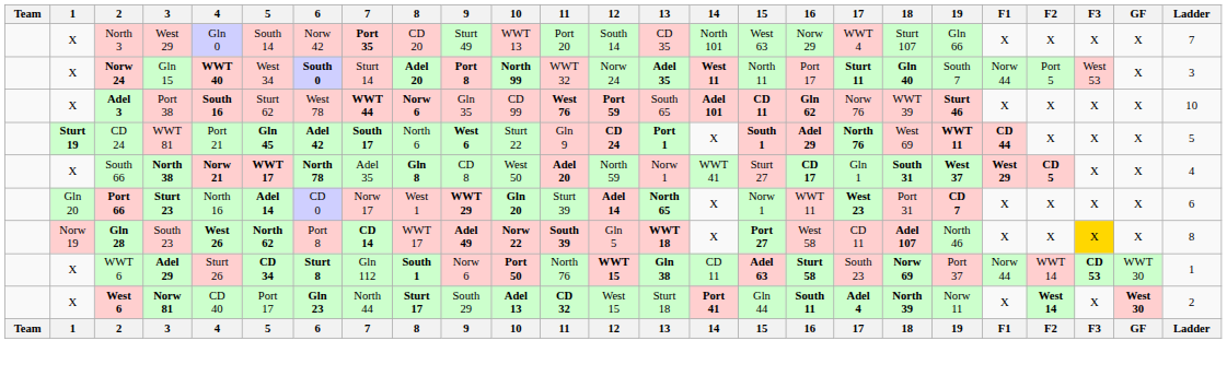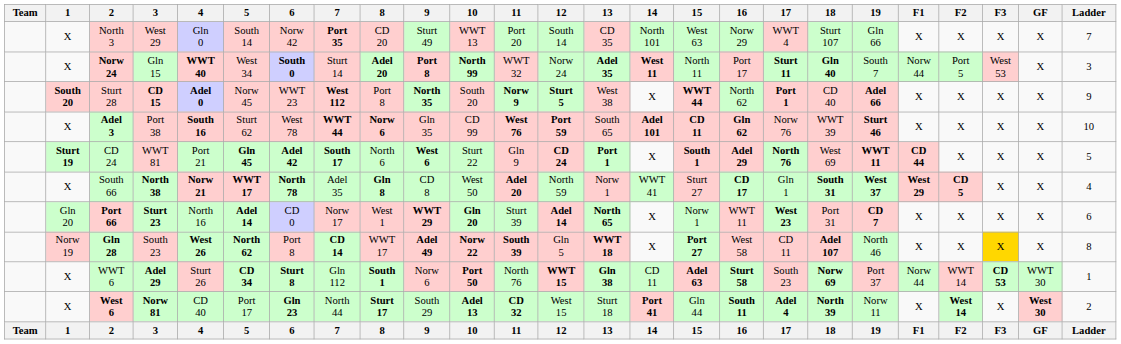 <table class="wikitable sortable" style="font-size:85%; text-align:center; width:90%">
 <tr valign="top">
 <th valign="middle">Team</th>
 <th>1</th>
 <th>2</th>
 <th>3</th>
 <th>4</th>
 <th>5</th>
 <th>6</th>
 <th>7</th>
 <th>8</th>
 <th>9</th>
 <th>10</th>
 <th>11</th>
 <th>12</th>
 <th>13</th>
 <th>14</th>
 <th>15</th>
 <th>16</th>
 <th>17</th>
 <th>18</th>
 <th>19</th>
 <th>F1</th>
 <th>F2</th>
 <th>F3</th>
 <th>GF</th>
 <th valign="middle">Ladder</th>
 </tr>
 <tr>
 <td align="left"></td>
 <td>X</td>
 <td style="background:#FFCFCF;">North<br>3</td>
 <td style="background:#FFCFCF;">West<br>29</td>
 <td style="background:#CFCFFF;">Gln<br>0</td>
 <td style="background:#FFCFCF;">South<br>14</td>
 <td style="background:#FFCFCF;">Norw<br>42</td>
 <td style="background:#FFCFCF;"><strong>Port</strong><br><strong>35</strong></td>
 <td style="background:#FFCFCF;">CD<br>20</td>
 <td style="background:#cfc;">Sturt<br>49</td>
 <td style="background:#FFCFCF;">WWT<br>13</td>
 <td style="background:#cfc;">Port<br>20</td>
 <td style="background:#cfc;">South<br>14</td>
 <td style="background:#FFCFCF;">CD<br>35</td>
 <td style="background:#cfc;">North<br>101</td>
 <td style="background:#cfc;">West<br>63</td>
 <td style="background:#cfc;">Norw<br>29</td>
 <td style="background:#FFCFCF;">WWT<br>4</td>
 <td style="background:#cfc;">Sturt<br>107</td>
 <td style="background:#cfc;">Gln<br>66</td>
 <td>X</td>
 <td>X</td>
 <td>X</td>
 <td>X</td>
 <td>7</td>
 </tr>
 <tr>
 <td align="left"></td>
 <td>X</td>
 <td style="background:#FFCFCF;"><strong>Norw</strong><br><strong>24</strong></td>
 <td style="background:#cfc;">Gln<br>15</td>
 <td style="background:#FFCFCF;"><strong>WWT</strong><br><strong>40</strong></td>
 <td style="background:#FFCFCF;">West<br>34</td>
 <td style="background:#CFCFFF;"><strong>South</strong><br><strong>0</strong></td>
 <td style="background:#FFCFCF;">Sturt<br>14</td>
 <td style="background:#cfc;"><strong>Adel</strong><br><strong>20</strong></td>
 <td style="background:#FFCFCF;"><strong>Port</strong><br><strong>8</strong></td>
 <td style="background:#cfc;"><strong>North</strong><br><strong>99</strong></td>
 <td style="background:#FFCFCF;">WWT<br>32</td>
 <td style="background:#cfc;">Norw<br>24</td>
 <td style="background:#cfc;"><strong>Adel</strong><br><strong>35</strong></td>
 <td style="background:#FFCFCF;"><strong>West</strong><br><strong>11</strong></td>
 <td style="background:#cfc;">North<br>11</td>
 <td style="background:#FFCFCF;">Port<br>17</td>
 <td style="background:#cfc;"><strong>Sturt</strong><br><strong>11</strong></td>
 <td style="background:#cfc;"><strong>Gln</strong><br><strong>40</strong></td>
 <td style="background:#cfc;">South<br>7</td>
 <td style="background:#cfc;">Norw<br>44</td>
 <td style="background:#cfc;">Port<br>5</td>
 <td style="background:#FFCFCF;">West<br>53</td>
 <td>X</td>
 <td>3</td>
+</tr>
+<tr>
+<td align="left"></td>
+<td style="background:#FFCFCF;"><strong>South</strong><br><strong>20</strong></td>
+<td style="background:#FFCFCF;">Sturt<br>28</td>
+<td style="background:#FFCFCF;"><strong>CD</strong><br><strong>15</strong></td>
+<td style="background:#CFCFFF;"><strong>Adel</strong><br><strong>0</strong></td>
+<td style="background:#FFCFCF;">Norw<br>45</td>
+<td style="background:#FFCFCF;">WWT<br>23</td>
+<td style="background:#FFCFCF;"><strong>West</strong><br><strong>112</strong></td>
+<td style="background:#FFCFCF;">Port<br>8</td>
+<td style="background:#cfc;"><strong>North</strong><br><strong>35</strong></td>
+<td style="background:#FFCFCF;">South<br>20</td>
+<td style="background:#cfc;"><strong>Norw</strong><br><strong>9</strong></td>
+<td style="background:#cfc;"><strong>Sturt</strong><br><strong>5</strong></td>
+<td style="background:#FFCFCF;">West<br>38</td>
+<td>X</td>
+<td style="background:#FFCFCF;"><strong>WWT</strong><br><strong>44</strong></td>
+<td style="background:#cfc;">North<br>62</td>
+<td style="background:#FFCFCF;"><strong>Port</strong><br><strong>1</strong></td>
+<td style="background:#FFCFCF;">CD<br>40</td>
+<td style="background:#FFCFCF;"><strong>Adel</strong><br><strong>66</strong></td>
+<td>X</td>
+<td>X</td>
+<td>X</td>
+<td>X</td>
+<td>9</td>
 </tr>
 <tr>
 <td align="left"></td>
 <td>X</td>
 <td style="background:#cfc;"><strong>Adel</strong><br><strong>3</strong></td>
 <td style="background:#FFCFCF;">Port<br>38</td>
 <td style="background:#FFCFCF;"><strong>South</strong><br><strong>16</strong></td>
 <td style="background:#FFCFCF;">Sturt<br>62</td>
 <td style="background:#FFCFCF;">West<br>78</td>
 <td style="background:#FFCFCF;"><strong>WWT</strong><br><strong>44</strong></td>
 <td style="background:#FFCFCF;"><strong>Norw</strong><br><strong>6</strong></td>
 <td style="background:#FFCFCF;">Gln<br>35</td>
 <td style="background:#FFCFCF;">CD<br>99</td>
 <td style="background:#FFCFCF;"><strong>West</strong><br><strong>76</strong></td>
 <td style="background:#FFCFCF;"><strong>Port</strong><br><strong>59</strong></td>
 <td style="background:#FFCFCF;">South<br>65</td>
 <td style="background:#FFCFCF;"><strong>Adel</strong><br><strong>101</strong></td>
 <td style="background:#FFCFCF;"><strong>CD</strong><br><strong>11</strong></td>
 <td style="background:#FFCFCF;"><strong>Gln</strong><br><strong>62</strong></td>
 <td style="background:#FFCFCF;">Norw<br>76</td>
 <td style="background:#FFCFCF;">WWT<br>39</td>
 <td style="background:#FFCFCF;"><strong>Sturt</strong><br><strong>46</strong></td>
 <td>X</td>
 <td>X</td>
 <td>X</td>
 <td>X</td>
 <td>10</td>
 </tr>
 <tr>
 <td align="left"></td>
 <td style="background:#cfc;"><strong>Sturt</strong><br><strong>19</strong></td>
 <td style="background:#cfc;">CD<br>24</td>
 <td style="background:#FFCFCF;">WWT<br>81</td>
 <td style="background:#cfc;">Port<br>21</td>
 <td style="background:#cfc;"><strong>Gln</strong><br><strong>45</strong></td>
 <td style="background:#cfc;"><strong>Adel</strong><br><strong>42</strong></td>
 <td style="background:#cfc;"><strong>South</strong><br><strong>17</strong></td>
 <td style="background:#cfc;">North<br>6</td>
 <td style="background:#cfc;"><strong>West</strong><br><strong>6</strong></td>
 <td style="background:#cfc;">Sturt<br>22</td>
 <td style="background:#FFCFCF;">Gln<br>9</td>
 <td style="background:#FFCFCF;"><strong>CD</strong><br><strong>24</strong></td>
 <td style="background:#cfc;"><strong>Port</strong><br><strong>1</strong></td>
 <td>X</td>
 <td style="background:#FFCFCF;"><strong>South</strong><br><strong>1</strong></td>
 <td style="background:#FFCFCF;"><strong>Adel</strong><br><strong>29</strong></td>
 <td style="background:#cfc;"><strong>North</strong><br><strong>76</strong></td>
 <td style="background:#FFCFCF;">West<br>69</td>
 <td style="background:#FFCFCF;"><strong>WWT</strong><br><strong>11</strong></td>
 <td style="background:#FFCFCF;"><strong>CD</strong><br><strong>44</strong></td>
 <td>X</td>
 <td>X</td>
 <td>X</td>
 <td>5</td>
 </tr>
 <tr>
 <td align="left"></td>
 <td>X</td>
 <td style="background:#cfc;">South<br>66</td>
 <td style="background:#cfc;"><strong>North</strong><br><strong>38</strong></td>
 <td style="background:#FFCFCF;"><strong>Norw</strong><br><strong>21</strong></td>
 <td style="background:#FFCFCF;"><strong>WWT</strong><br><strong>17</strong></td>
 <td style="background:#cfc;"><strong>North</strong><br><strong>78</strong></td>
 <td style="background:#cfc;">Adel<br>35</td>
 <td style="background:#cfc;"><strong>Gln</strong><br><strong>8</strong></td>
 <td style="background:#cfc;">CD<br>8</td>
 <td style="background:#cfc;">West<br>50</td>
 <td style="background:#FFCFCF;"><strong>Adel</strong><br><strong>20</strong></td>
 <td style="background:#cfc;">North<br>59</td>
 <td style="background:#FFCFCF;">Norw<br>1</td>
 <td style="background:#cfc;">WWT<br>41</td>
 <td style="background:#FFCFCF;">Sturt<br>27</td>
 <td style="background:#cfc;"><strong>CD</strong><br><strong>17</strong></td>
 <td style="background:#cfc;">Gln<br>1</td>
 <td style="background:#cfc;"><strong>South</strong><br><strong>31</strong></td>
 <td style="background:#cfc;"><strong>West</strong><br><strong>37</strong></td>
 <td style="background:#FFCFCF;"><strong>West</strong><br><strong>29</strong></td>
 <td style="background:#FFCFCF;"><strong>CD</strong><br><strong>5</strong></td>
 <td>X</td>
 <td>X</td>
 <td>4</td>
 </tr>
 <tr>
 <td align="left"></td>
 <td style="background:#cfc;">Gln<br>20</td>
 <td style="background:#FFCFCF;"><strong>Port</strong><br><strong>66</strong></td>
 <td style="background:#cfc;"><strong>Sturt</strong><br><strong>23</strong></td>
 <td style="background:#cfc;">North<br>16</td>
 <td style="background:#cfc;"><strong>Adel</strong><br><strong>14</strong></td>
 <td style="background:#CFCFFF;">CD<br>0</td>
 <td style="background:#FFCFCF;">Norw<br>17</td>
 <td style="background:#FFCFCF;">West<br>1</td>
 <td style="background:#FFCFCF;"><strong>WWT</strong><br><strong>29</strong></td>
 <td style="background:#cfc;"><strong>Gln</strong><br><strong>20</strong></td>
 <td style="background:#cfc;">Sturt<br>39</td>
 <td style="background:#FFCFCF;"><strong>Adel</strong><br><strong>14</strong></td>
 <td style="background:#cfc;"><strong>North</strong><br><strong>65</strong></td>
 <td>X</td>
 <td style="background:#cfc;">Norw<br>1</td>
 <td style="background:#FFCFCF;">WWT<br>11</td>
 <td style="background:#cfc;"><strong>West</strong><br><strong>23</strong></td>
 <td style="background:#FFCFCF;">Port<br>31</td>
 <td style="background:#FFCFCF;"><strong>CD</strong><br><strong>7</strong></td>
 <td>X</td>
 <td>X</td>
 <td>X</td>
 <td>X</td>
 <td>6</td>
 </tr>
 <tr>
 <td align="left"></td>
 <td style="background:#FFCFCF;">Norw<br>19</td>
 <td style="background:#cfc;"><strong>Gln</strong><br><strong>28</strong></td>
 <td style="background:#FFCFCF;">South<br>23</td>
 <td style="background:#cfc;"><strong>West</strong><br><strong>26</strong></td>
 <td style="background:#cfc;"><strong>North</strong><br><strong>62</strong></td>
 <td style="background:#FFCFCF;">Port<br>8</td>
 <td style="background:#cfc;"><strong>CD</strong><br><strong>14</strong></td>
 <td style="background:#FFCFCF;">WWT<br>17</td>
 <td style="background:#FFCFCF;"><strong>Adel</strong><br><strong>49</strong></td>
 <td style="background:#FFCFCF;"><strong>Norw</strong><br><strong>22</strong></td>
 <td style="background:#FFCFCF;"><strong>South</strong><br><strong>39</strong></td>
 <td style="background:#FFCFCF;">Gln<br>5</td>
 <td style="background:#FFCFCF;"><strong>WWT</strong><br><strong>18</strong></td>
 <td>X</td>
 <td style="background:#cfc;"><strong>Port</strong><br><strong>27</strong></td>
 <td style="background:#FFCFCF;">West<br>58</td>
 <td style="background:#FFCFCF;">CD<br>11</td>
 <td style="background:#FFCFCF;"><strong>Adel</strong><br><strong>107</strong></td>
 <td style="background:#cfc;">North<br>46</td>
 <td>X</td>
 <td>X</td>
 <td style="background: gold;">X</td>
 <td>X</td>
 <td>8</td>
 </tr>
 <tr>
 <td align="left"></td>
 <td>X</td>
 <td style="background:#cfc;">WWT<br>6</td>
 <td style="background:#cfc;"><strong>Adel</strong><br><strong>29</strong></td>
 <td style="background:#FFCFCF;">Sturt<br>26</td>
 <td style="background:#cfc;"><strong>CD</strong><br><strong>34</strong></td>
 <td style="background:#cfc;"><strong>Sturt</strong><br><strong>8</strong></td>
 <td style="background:#cfc;">Gln<br>112</td>
 <td style="background:#cfc;"><strong>South</strong><br><strong>1</strong></td>
 <td style="background:#FFCFCF;">Norw<br>6</td>
 <td style="background:#FFCFCF;"><strong>Port</strong><br><strong>50</strong></td>
 <td style="background:#cfc;">North<br>76</td>
 <td style="background:#FFCFCF;"><strong>WWT</strong><br><strong>15</strong></td>
 <td style="background:#cfc;"><strong>Gln</strong><br><strong>38</strong></td>
 <td style="background:#cfc;">CD<br>11</td>
 <td style="background:#FFCFCF;"><strong>Adel</strong><br><strong>63</strong></td>
 <td style="background:#cfc;"><strong>Sturt</strong><br><strong>58</strong></td>
 <td style="background:#FFCFCF;">South<br>23</td>
 <td style="background:#cfc;"><strong>Norw</strong><br><strong>69</strong></td>
 <td style="background:#FFCFCF;">Port<br>37</td>
 <td style="background:#cfc;">Norw<br>44</td>
 <td style="background:#FFCFCF;">WWT<br>14</td>
 <td style="background:#cfc;"><strong>CD</strong><br><strong>53</strong></td>
 <td style="background:#cfc;">WWT<br>30</td>
 <td>1</td>
 </tr>
 <tr>
 <td align="left"></td>
 <td>X</td>
 <td style="background:#FFCFCF;"><strong>West</strong><br><strong>6</strong></td>
 <td style="background:#cfc;"><strong>Norw</strong><br><strong>81</strong></td>
 <td style="background:#cfc;">CD<br>40</td>
 <td style="background:#cfc;">Port<br>17</td>
 <td style="background:#cfc;"><strong>Gln</strong><br><strong>23</strong></td>
 <td style="background:#cfc;">North<br>44</td>
 <td style="background:#cfc;"><strong>Sturt</strong><br><strong>17</strong></td>
 <td style="background:#cfc;">South<br>29</td>
 <td style="background:#cfc;"><strong>Adel</strong><br><strong>13</strong></td>
 <td style="background:#cfc;"><strong>CD</strong><br><strong>32</strong></td>
 <td style="background:#cfc;">West<br>15</td>
 <td style="background:#cfc;">Sturt<br>18</td>
 <td style="background:#FFCFCF;"><strong>Port</strong><br><strong>41</strong></td>
 <td style="background:#cfc;">Gln<br>44</td>
 <td style="background:#cfc;"><strong>South</strong><br><strong>11</strong></td>
 <td style="background:#cfc;"><strong>Adel</strong><br><strong>4</strong></td>
 <td style="background:#cfc;"><strong>North</strong><br><strong>39</strong></td>
 <td style="background:#cfc;">Norw<br>11</td>
 <td>X</td>
 <td style="background:#cfc;"><strong>West</strong><br><strong>14</strong></td>
 <td>X</td>
 <td style="background:#FFCFCF;"><strong>West</strong><br><strong>30</strong></td>
 <td>2</td>
 </tr>
 <tr valign="top">
 <th valign="middle">Team</th>
 <th>1</th>
 <th>2</th>
 <th>3</th>
 <th>4</th>
 <th>5</th>
 <th>6</th>
 <th>7</th>
 <th>8</th>
 <th>9</th>
 <th>10</th>
 <th>11</th>
 <th>12</th>
 <th>13</th>
 <th>14</th>
 <th>15</th>
 <th>16</th>
 <th>17</th>
 <th>18</th>
 <th>19</th>
 <th>F1</th>
 <th>F2</th>
 <th>F3</th>
 <th>GF</th>
 <th valign="middle">Ladder</th>
 </tr>
 </table>
